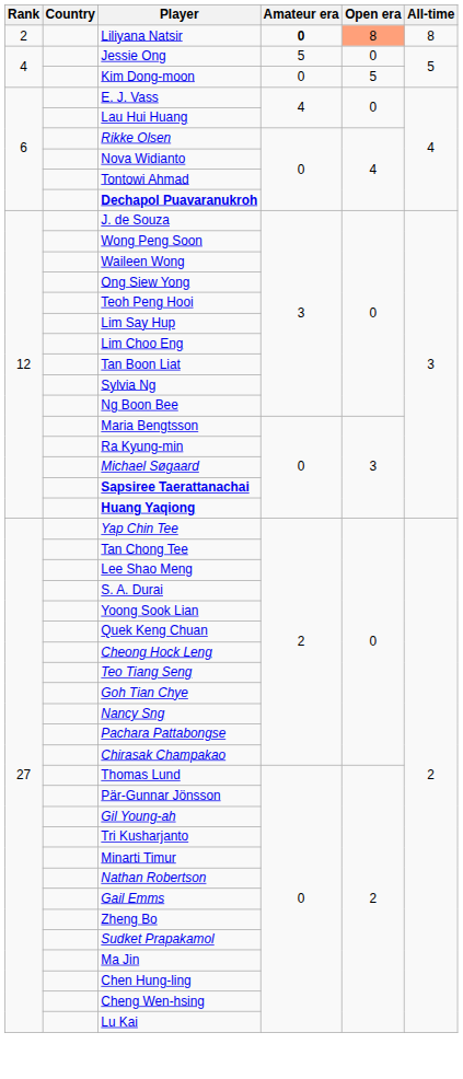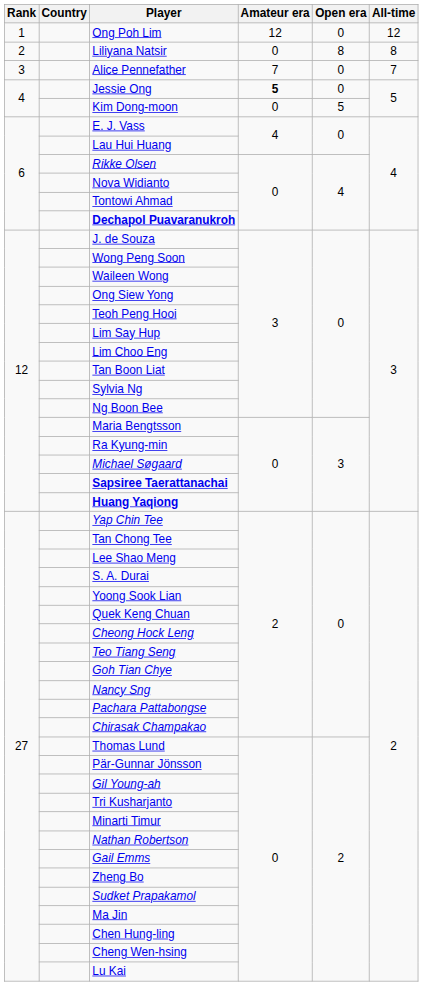 <table class="wikitable sortable">
 <tr>
 <th>Rank</th>
 <th>Country</th>
 <th>Player</th>
 <th>Amateur era</th>
 <th>Open era</th>
 <th>All-time</th>
 </tr>
 <tr>
+<td align=center>1</td>
+<td></td>
+<td><a href='#'>Ong Poh Lim</a></td>
+<td align=center>12</td>
+<td align=center>0</td>
+<td align=center>12</td>
+</tr>
+<tr>
 <td align=center>2</td>
 <td></td>
 <td><a href='#'>Liliyana Natsir</a></td>
-<td align=center><strong>0</strong></td>
-<td align=center style="background: lightsalmon;">8</td>
+<td align=center>0</td>
 <td align=center>8</td>
+<td align=center>8</td>
+</tr>
+<tr>
+<td align=center>3</td>
+<td></td>
+<td><a href='#'>Alice Pennefather</a></td>
+<td align=center>7</td>
+<td align=center>0</td>
+<td align=center>7</td>
 </tr>
 <tr>
 <td rowspan=2 align=center>4</td>
 <td></td>
 <td><a href='#'>Jessie Ong</a></td>
-<td align=center>5</td>
+<td align=center><strong>5</strong></td>
 <td align=center>0</td>
 <td rowspan=2 align=center>5</td>
 </tr>
 <tr>
 <td></td>
 <td><a href='#'>Kim Dong-moon</a></td>
 <td align=center>0</td>
 <td align=center>5</td>
 </tr>
 <tr>
 <td rowspan=6 align=center>6</td>
 <td></td>
 <td><a href='#'>E. J. Vass</a></td>
 <td rowspan=2 align=center>4</td>
 <td rowspan=2 align=center>0</td>
 <td rowspan=6 align=center>4</td>
 </tr>
 <tr>
 <td></td>
 <td><a href='#'>Lau Hui Huang</a></td>
 </tr>
 <tr>
 <td></td>
 <td><em><a href='#'>Rikke Olsen</a></em></td>
 <td rowspan=4 align=center>0</td>
 <td rowspan=4 align=center>4</td>
 </tr>
 <tr>
 <td></td>
 <td><a href='#'>Nova Widianto</a></td>
 </tr>
 <tr>
 <td></td>
 <td><a href='#'>Tontowi Ahmad</a></td>
 </tr>
 <tr>
 <td></td>
 <td><strong><a href='#'>Dechapol Puavaranukroh</a></strong></td>
 </tr>
 <tr>
 <td rowspan=15 align=center>12</td>
 <td></td>
 <td><a href='#'>J. de Souza</a></td>
 <td rowspan=10 align=center>3</td>
 <td rowspan=10 align=center>0</td>
 <td rowspan=15 align=center>3</td>
 </tr>
 <tr>
 <td></td>
 <td><a href='#'>Wong Peng Soon</a></td>
 </tr>
 <tr>
 <td></td>
 <td><a href='#'>Waileen Wong</a></td>
 </tr>
 <tr>
 <td></td>
 <td><a href='#'>Ong Siew Yong</a></td>
 </tr>
 <tr>
 <td></td>
 <td><a href='#'>Teoh Peng Hooi</a></td>
 </tr>
 <tr>
 <td></td>
 <td><a href='#'>Lim Say Hup</a></td>
 </tr>
 <tr>
 <td></td>
 <td><a href='#'>Lim Choo Eng</a></td>
 </tr>
 <tr>
 <td></td>
 <td><a href='#'>Tan Boon Liat</a></td>
 </tr>
 <tr>
 <td></td>
 <td><a href='#'>Sylvia Ng</a></td>
 </tr>
 <tr>
 <td></td>
 <td><a href='#'>Ng Boon Bee</a></td>
 </tr>
 <tr>
 <td></td>
 <td><a href='#'>Maria Bengtsson</a></td>
 <td rowspan=5 align=center>0</td>
 <td rowspan=5 align=center>3</td>
 </tr>
 <tr>
 <td></td>
 <td><a href='#'>Ra Kyung-min</a></td>
 </tr>
 <tr>
 <td></td>
 <td><em><a href='#'>Michael Søgaard</a></em></td>
 </tr>
 <tr>
 <td></td>
 <td><strong><a href='#'>Sapsiree Taerattanachai</a></strong></td>
 </tr>
 <tr>
 <td></td>
 <td><strong><a href='#'>Huang Yaqiong</a></strong></td>
 </tr>
 <tr>
 <td rowspan=25 align=center>27</td>
 <td></td>
 <td><em><a href='#'>Yap Chin Tee</a></em></td>
 <td rowspan=12 align=center>2</td>
 <td rowspan=12 align=center>0</td>
 <td rowspan=25 align=center>2</td>
 </tr>
 <tr>
 <td></td>
 <td><a href='#'>Tan Chong Tee</a></td>
 </tr>
 <tr>
 <td></td>
 <td><a href='#'>Lee Shao Meng</a></td>
 </tr>
 <tr>
 <td></td>
 <td><a href='#'>S. A. Durai</a></td>
 </tr>
 <tr>
 <td></td>
 <td><a href='#'>Yoong Sook Lian</a></td>
 </tr>
 <tr>
 <td></td>
 <td><a href='#'>Quek Keng Chuan</a></td>
 </tr>
 <tr>
 <td></td>
 <td><em><a href='#'>Cheong Hock Leng</a></em></td>
 </tr>
 <tr>
 <td></td>
 <td><em><a href='#'>Teo Tiang Seng</a></em></td>
 </tr>
 <tr>
 <td></td>
 <td><em><a href='#'>Goh Tian Chye</a></em></td>
 </tr>
 <tr>
 <td></td>
 <td><em><a href='#'>Nancy Sng</a></em></td>
 </tr>
 <tr>
 <td></td>
 <td><em><a href='#'>Pachara Pattabongse</a></em></td>
 </tr>
 <tr>
 <td></td>
 <td><em><a href='#'>Chirasak Champakao</a></em></td>
 </tr>
 <tr>
 <td></td>
 <td><a href='#'>Thomas Lund</a></td>
 <td rowspan=13 align=center>0</td>
 <td rowspan=13 align=center>2</td>
 </tr>
 <tr>
 <td></td>
 <td><a href='#'>Pär-Gunnar Jönsson</a></td>
 </tr>
 <tr>
 <td></td>
 <td><em><a href='#'>Gil Young-ah</a></em></td>
 </tr>
 <tr>
 <td></td>
 <td><a href='#'>Tri Kusharjanto</a></td>
 </tr>
 <tr>
 <td></td>
 <td><a href='#'>Minarti Timur</a></td>
 </tr>
 <tr>
 <td></td>
 <td><em><a href='#'>Nathan Robertson</a></em></td>
 </tr>
 <tr>
 <td></td>
 <td><em><a href='#'>Gail Emms</a></em></td>
 </tr>
 <tr>
 <td></td>
 <td><a href='#'>Zheng Bo</a></td>
 </tr>
 <tr>
 <td></td>
 <td><em><a href='#'>Sudket Prapakamol</a></em></td>
 </tr>
 <tr>
 <td></td>
 <td><a href='#'>Ma Jin</a></td>
 </tr>
 <tr>
 <td></td>
 <td><a href='#'>Chen Hung-ling</a></td>
 </tr>
 <tr>
 <td></td>
 <td><a href='#'>Cheng Wen-hsing</a></td>
 </tr>
 <tr>
 <td></td>
 <td><a href='#'>Lu Kai</a></td>
 </tr>
 </table>
